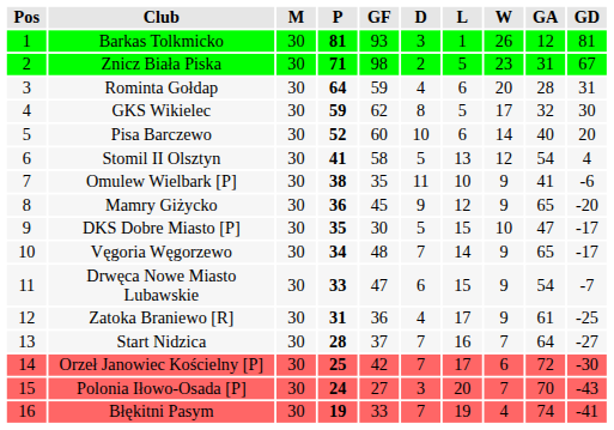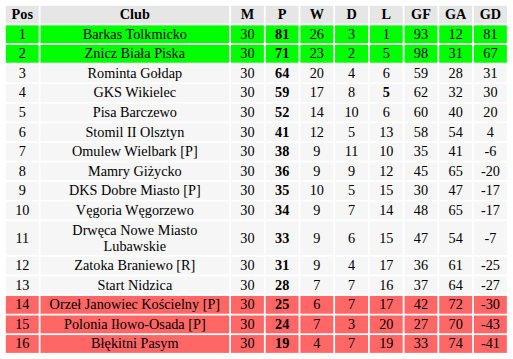 <table class="toccolours" style="margin: 0;background:#ffffff;">
 <tr bgcolor=#e6e6e6>
 <th width=35px>Pos</th>
 <th width=210px>Club</th>
 <th width=35px>M</th>
 <th width=35px>P</th>
-<th width=35px>GF</th>
+<th width=35px>W</th>
 <th width=35px>D</th>
 <th width=35px>L</th>
-<th width=35px>W</th>
+<th width=35px>GF</th>
 <th width=35px>GA</th>
 <th width=35px>GD</th>
 </tr>
 <tr align=center bgcolor=#00FF00>
 <td>1</td>
 <td>Barkas Tolkmicko</td>
 <td>30</td>
 <td><strong>81</strong></td>
-<td>93</td>
+<td>26</td>
 <td>3</td>
 <td>1</td>
-<td>26</td>
+<td>93</td>
 <td>12</td>
 <td>81</td>
 </tr>
 <tr align=center bgcolor=#00FF00>
 <td>2</td>
 <td>Znicz Biała Piska</td>
 <td>30</td>
 <td><strong>71</strong></td>
-<td>98</td>
+<td>23</td>
 <td>2</td>
 <td>5</td>
-<td>23</td>
+<td>98</td>
 <td>31</td>
 <td>67</td>
 </tr>
 <tr align=center bgcolor=#f6f6f6>
 <td>3</td>
 <td>Rominta Gołdap</td>
 <td>30</td>
 <td><strong>64</strong></td>
-<td>59</td>
+<td>20</td>
 <td>4</td>
 <td>6</td>
-<td>20</td>
+<td>59</td>
 <td>28</td>
 <td>31</td>
 </tr>
 <tr align=center bgcolor=#f6f6f6>
 <td>4</td>
 <td>GKS Wikielec</td>
 <td>30</td>
 <td><strong>59</strong></td>
+<td>17</td>
+<td>8</td>
+<td><strong>5</strong></td>
 <td>62</td>
-<td>8</td>
-<td>5</td>
-<td>17</td>
 <td>32</td>
 <td>30</td>
 </tr>
 <tr align=center bgcolor=#f6f6f6>
 <td>5</td>
 <td>Pisa Barczewo</td>
 <td>30</td>
 <td><strong>52</strong></td>
-<td>60</td>
+<td>14</td>
 <td>10</td>
 <td>6</td>
-<td>14</td>
+<td>60</td>
 <td>40</td>
 <td>20</td>
 </tr>
 <tr align=center bgcolor=#f6f6f6>
 <td>6</td>
 <td>Stomil II Olsztyn</td>
 <td>30</td>
 <td><strong>41</strong></td>
-<td>58</td>
+<td>12</td>
 <td>5</td>
 <td>13</td>
-<td>12</td>
+<td>58</td>
 <td>54</td>
 <td>4</td>
 </tr>
 <tr align=center bgcolor=#f6f6f6>
 <td>7</td>
 <td>Omulew Wielbark [P]</td>
 <td>30</td>
 <td><strong>38</strong></td>
-<td>35</td>
+<td>9</td>
 <td>11</td>
 <td>10</td>
-<td>9</td>
+<td>35</td>
 <td>41</td>
 <td>-6</td>
 </tr>
 <tr align=center bgcolor=#f6f6f6>
 <td>8</td>
 <td>Mamry Giżycko</td>
 <td>30</td>
 <td><strong>36</strong></td>
-<td>45</td>
+<td>9</td>
 <td>9</td>
 <td>12</td>
-<td>9</td>
+<td>45</td>
 <td>65</td>
 <td>-20</td>
 </tr>
 <tr align=center bgcolor=#f6f6f6>
 <td>9</td>
 <td>DKS Dobre Miasto [P]</td>
 <td>30</td>
 <td><strong>35</strong></td>
-<td>30</td>
+<td>10</td>
 <td>5</td>
 <td>15</td>
-<td>10</td>
+<td>30</td>
 <td>47</td>
 <td>-17</td>
 </tr>
 <tr align=center bgcolor=#f6f6f6>
 <td>10</td>
 <td>Vęgoria Węgorzewo</td>
 <td>30</td>
 <td><strong>34</strong></td>
-<td>48</td>
+<td>9</td>
 <td>7</td>
 <td>14</td>
-<td>9</td>
+<td>48</td>
 <td>65</td>
 <td>-17</td>
 </tr>
 <tr align=center bgcolor=#f6f6f6>
 <td>11</td>
 <td>Drwęca Nowe Miasto Lubawskie</td>
 <td>30</td>
 <td><strong>33</strong></td>
-<td>47</td>
+<td>9</td>
 <td>6</td>
 <td>15</td>
-<td>9</td>
+<td>47</td>
 <td>54</td>
 <td>-7</td>
 </tr>
 <tr align=center bgcolor=#f6f6f6>
 <td>12</td>
 <td>Zatoka Braniewo [R]</td>
 <td>30</td>
 <td><strong>31</strong></td>
-<td>36</td>
+<td>9</td>
 <td>4</td>
 <td>17</td>
-<td>9</td>
+<td>36</td>
 <td>61</td>
 <td>-25</td>
 </tr>
 <tr align=center bgcolor=#f6f6f6>
 <td>13</td>
 <td>Start Nidzica</td>
 <td>30</td>
 <td><strong>28</strong></td>
-<td>37</td>
+<td>7</td>
 <td>7</td>
 <td>16</td>
-<td>7</td>
+<td>37</td>
 <td>64</td>
 <td>-27</td>
 </tr>
 <tr align=center bgcolor=#ff6666>
 <td>14</td>
 <td>Orzeł Janowiec Kościelny [P]</td>
 <td>30</td>
 <td><strong>25</strong></td>
-<td>42</td>
+<td>6</td>
 <td>7</td>
 <td>17</td>
-<td>6</td>
+<td>42</td>
 <td>72</td>
 <td>-30</td>
 </tr>
 <tr align=center bgcolor=#ff6666>
 <td>15</td>
 <td>Polonia Iłowo-Osada [P]</td>
 <td>30</td>
 <td><strong>24</strong></td>
-<td>27</td>
+<td>7</td>
 <td>3</td>
 <td>20</td>
-<td>7</td>
+<td>27</td>
 <td>70</td>
 <td>-43</td>
 </tr>
 <tr align=center bgcolor=#ff6666>
 <td>16</td>
 <td>Błękitni Pasym</td>
 <td>30</td>
 <td><strong>19</strong></td>
-<td>33</td>
+<td>4</td>
 <td>7</td>
 <td>19</td>
-<td>4</td>
+<td>33</td>
 <td>74</td>
 <td>-41</td>
 </tr>
 </table>
